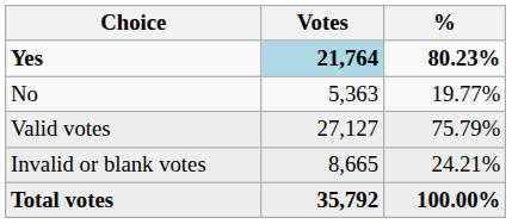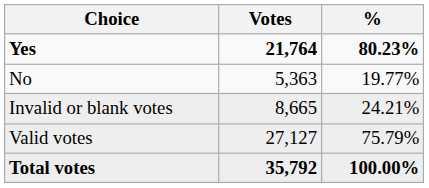 <table class="wikitable">
 <tr>
 <th style=width:11em>Choice</th>
 <th style=width:5em>Votes</th>
 <th style=width:5em>%</th>
 </tr>
 <tr>
 <td> <strong>Yes</strong></td>
-<td style="background: lightblue; text-align: right;"><strong>21,764</strong></td>
+<td style="text-align: right;"><strong>21,764</strong></td>
 <td style="text-align: right;"><strong>80.23%</strong></td>
 </tr>
 <tr>
 <td> No</td>
 <td style="text-align: right;">5,363</td>
 <td style="text-align: right;">19.77%</td>
 </tr>
 <tr style="background-color:#eeeeee" |>
+<td>Invalid or blank votes</td>
+<td style="text-align: right;">8,665</td>
+<td style="text-align: right;">24.21%</td>
+</tr>
+<tr style="background-color:#eeeeee" |>
 <td>Valid votes</td>
 <td style="text-align: right;">27,127</td>
 <td style="text-align: right;">75.79%</td>
-</tr>
-<tr style="background-color:#eeeeee" |>
-<td>Invalid or blank votes</td>
-<td style="text-align: right;">8,665</td>
-<td style="text-align: right;">24.21%</td>
 </tr>
 <tr style="background-color:#eeeeee" |>
 <td><strong>Total votes </strong></td>
 <td style="text-align: right;"><strong>35,792</strong></td>
 <td style="text-align: right;"><strong>100.00%</strong></td>
 </tr>
 </table>
